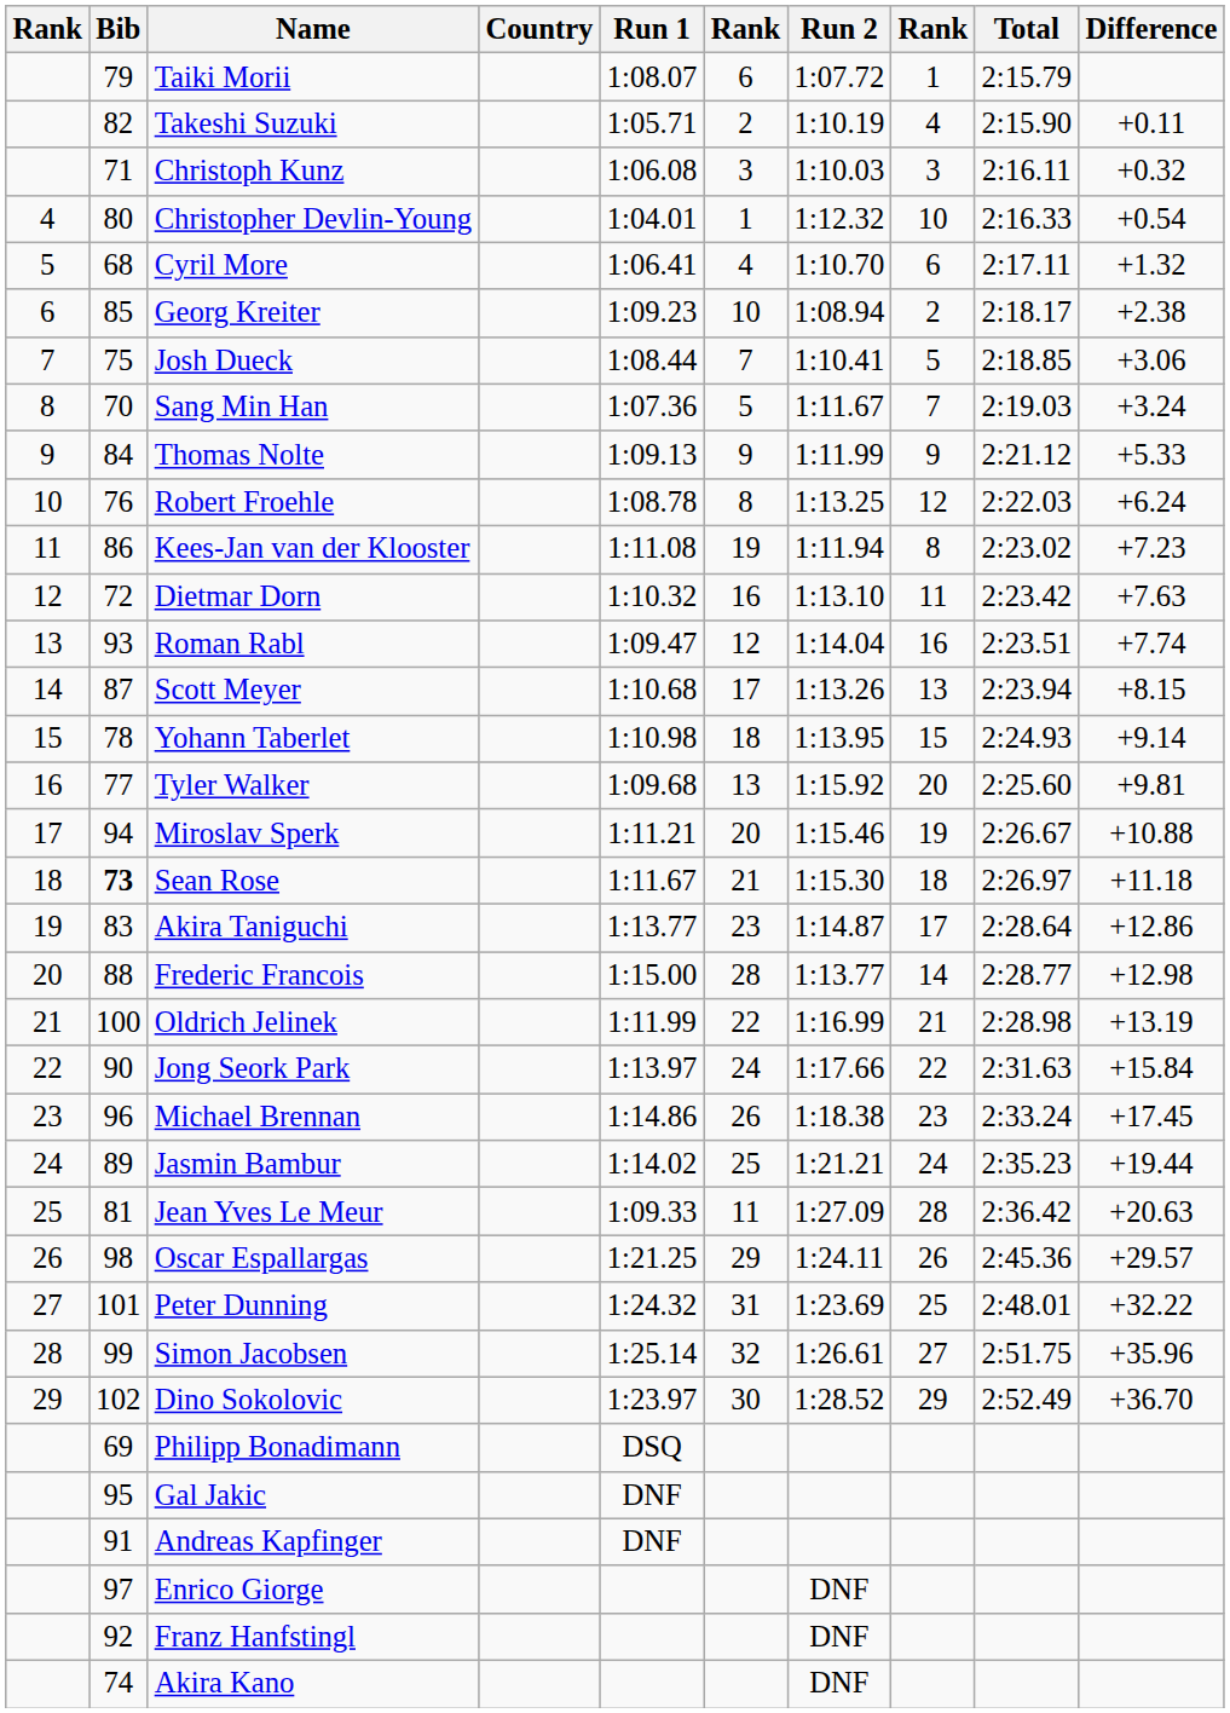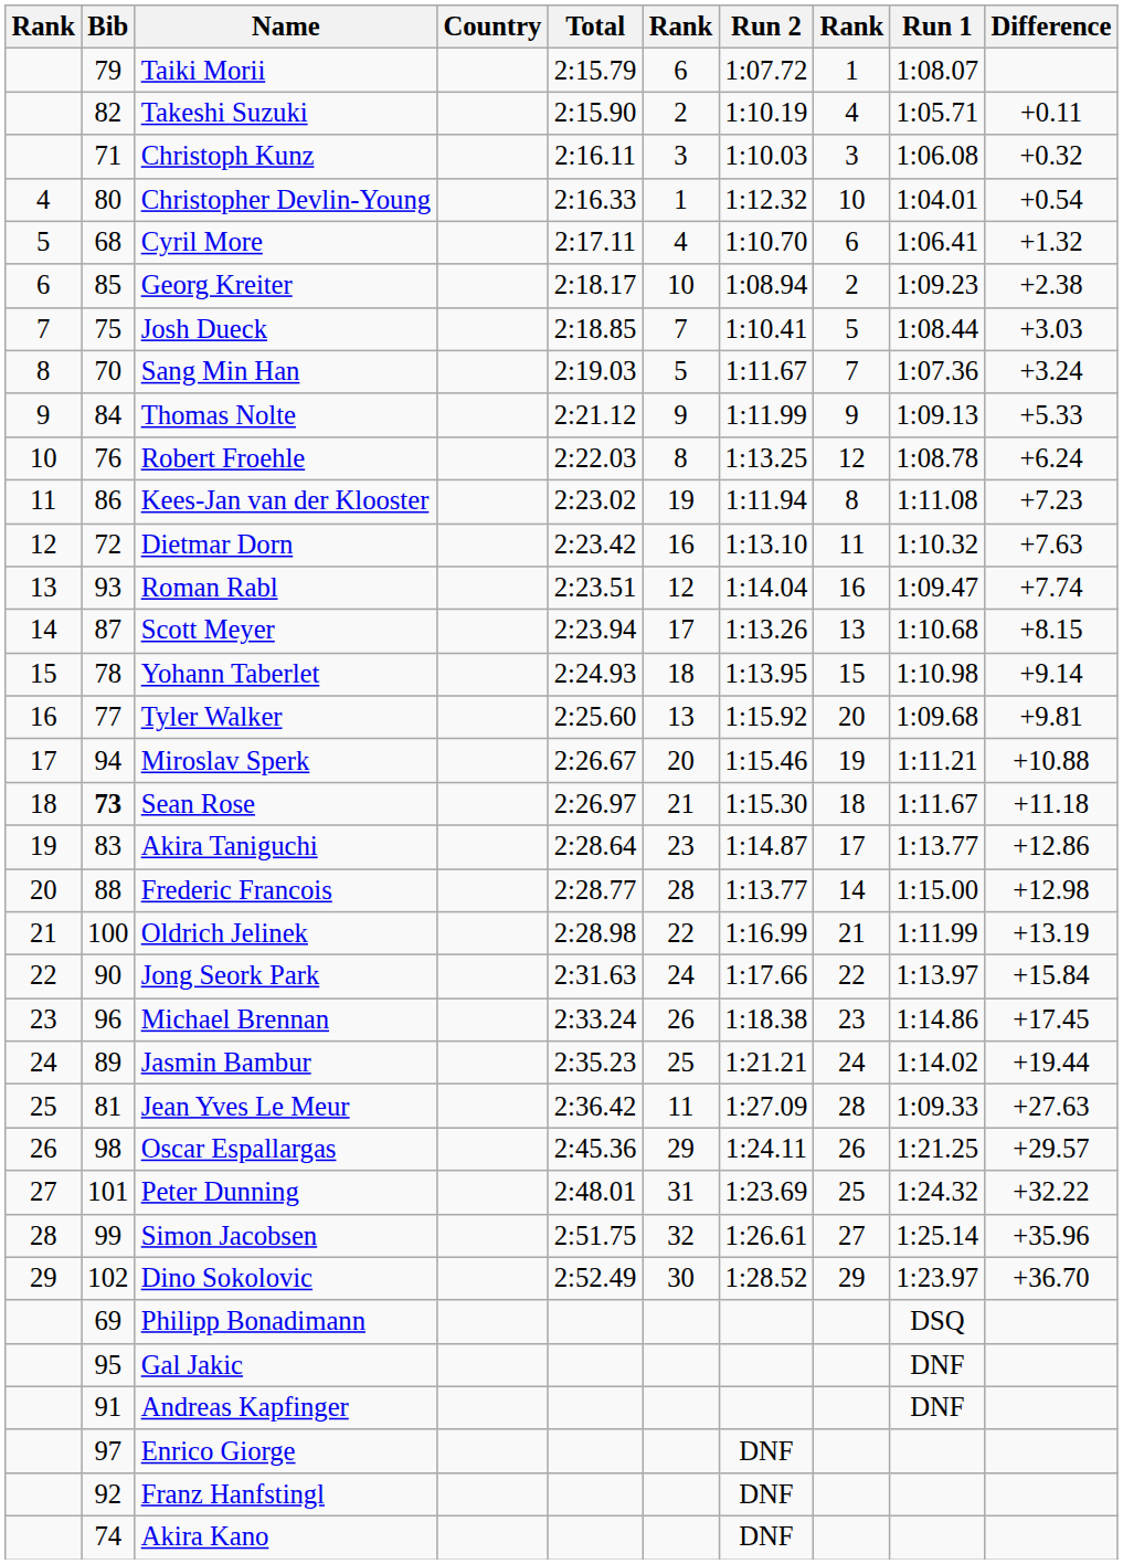 <table class="wikitable sortable" style="text-align:center">
 <tr>
 <th>Rank</th>
 <th>Bib</th>
 <th>Name</th>
 <th>Country</th>
-<th>Run 1</th>
+<th>Total</th>
 <th>Rank</th>
 <th>Run 2</th>
 <th>Rank</th>
-<th>Total</th>
+<th>Run 1</th>
 <th>Difference</th>
 </tr>
 <tr>
 <td></td>
 <td>79</td>
 <td align=left><a href='#'>Taiki Morii</a></td>
 <td align=left></td>
-<td>1:08.07</td>
+<td>2:15.79</td>
 <td>6</td>
 <td>1:07.72</td>
 <td>1</td>
-<td>2:15.79</td>
+<td>1:08.07</td>
 <td></td>
 </tr>
 <tr>
 <td></td>
 <td>82</td>
 <td align=left><a href='#'>Takeshi Suzuki</a></td>
 <td align=left></td>
-<td>1:05.71</td>
+<td>2:15.90</td>
 <td>2</td>
 <td>1:10.19</td>
 <td>4</td>
-<td>2:15.90</td>
+<td>1:05.71</td>
 <td>+0.11</td>
 </tr>
 <tr>
 <td></td>
 <td>71</td>
 <td align=left><a href='#'>Christoph Kunz</a></td>
 <td align=left></td>
-<td>1:06.08</td>
+<td>2:16.11</td>
 <td>3</td>
 <td>1:10.03</td>
 <td>3</td>
-<td>2:16.11</td>
+<td>1:06.08</td>
 <td>+0.32</td>
 </tr>
 <tr>
 <td>4</td>
 <td>80</td>
 <td align=left><a href='#'>Christopher Devlin-Young</a></td>
 <td align=left></td>
-<td>1:04.01</td>
+<td>2:16.33</td>
 <td>1</td>
 <td>1:12.32</td>
 <td>10</td>
-<td>2:16.33</td>
+<td>1:04.01</td>
 <td>+0.54</td>
 </tr>
 <tr>
 <td>5</td>
 <td>68</td>
 <td align=left><a href='#'>Cyril More</a></td>
 <td align=left></td>
-<td>1:06.41</td>
+<td>2:17.11</td>
 <td>4</td>
 <td>1:10.70</td>
 <td>6</td>
-<td>2:17.11</td>
+<td>1:06.41</td>
 <td>+1.32</td>
 </tr>
 <tr>
 <td>6</td>
 <td>85</td>
 <td align=left><a href='#'>Georg Kreiter</a></td>
 <td align=left></td>
-<td>1:09.23</td>
+<td>2:18.17</td>
 <td>10</td>
 <td>1:08.94</td>
 <td>2</td>
-<td>2:18.17</td>
+<td>1:09.23</td>
 <td>+2.38</td>
 </tr>
 <tr>
 <td>7</td>
 <td>75</td>
 <td align=left><a href='#'>Josh Dueck</a></td>
 <td align=left></td>
-<td>1:08.44</td>
+<td>2:18.85</td>
 <td>7</td>
 <td>1:10.41</td>
 <td>5</td>
-<td>2:18.85</td>
-<td>+3.06</td>
+<td>1:08.44</td>
+<td>+3.03</td>
 </tr>
 <tr>
 <td>8</td>
 <td>70</td>
 <td align=left><a href='#'>Sang Min Han</a></td>
 <td align=left></td>
-<td>1:07.36</td>
+<td>2:19.03</td>
 <td>5</td>
 <td>1:11.67</td>
 <td>7</td>
-<td>2:19.03</td>
+<td>1:07.36</td>
 <td>+3.24</td>
 </tr>
 <tr>
 <td>9</td>
 <td>84</td>
 <td align=left><a href='#'>Thomas Nolte</a></td>
 <td align=left></td>
-<td>1:09.13</td>
+<td>2:21.12</td>
 <td>9</td>
 <td>1:11.99</td>
 <td>9</td>
-<td>2:21.12</td>
+<td>1:09.13</td>
 <td>+5.33</td>
 </tr>
 <tr>
 <td>10</td>
 <td>76</td>
 <td align=left><a href='#'>Robert Froehle</a></td>
 <td align=left></td>
-<td>1:08.78</td>
+<td>2:22.03</td>
 <td>8</td>
 <td>1:13.25</td>
 <td>12</td>
-<td>2:22.03</td>
+<td>1:08.78</td>
 <td>+6.24</td>
 </tr>
 <tr>
 <td>11</td>
 <td>86</td>
 <td align=left><a href='#'>Kees-Jan van der Klooster</a></td>
 <td align=left></td>
-<td>1:11.08</td>
+<td>2:23.02</td>
 <td>19</td>
 <td>1:11.94</td>
 <td>8</td>
-<td>2:23.02</td>
+<td>1:11.08</td>
 <td>+7.23</td>
 </tr>
 <tr>
 <td>12</td>
 <td>72</td>
 <td align=left><a href='#'>Dietmar Dorn</a></td>
 <td align=left></td>
-<td>1:10.32</td>
+<td>2:23.42</td>
 <td>16</td>
 <td>1:13.10</td>
 <td>11</td>
-<td>2:23.42</td>
+<td>1:10.32</td>
 <td>+7.63</td>
 </tr>
 <tr>
 <td>13</td>
 <td>93</td>
 <td align=left><a href='#'>Roman Rabl</a></td>
 <td align=left></td>
-<td>1:09.47</td>
+<td>2:23.51</td>
 <td>12</td>
 <td>1:14.04</td>
 <td>16</td>
-<td>2:23.51</td>
+<td>1:09.47</td>
 <td>+7.74</td>
 </tr>
 <tr>
 <td>14</td>
 <td>87</td>
 <td align=left><a href='#'>Scott Meyer</a></td>
 <td align=left></td>
-<td>1:10.68</td>
+<td>2:23.94</td>
 <td>17</td>
 <td>1:13.26</td>
 <td>13</td>
-<td>2:23.94</td>
+<td>1:10.68</td>
 <td>+8.15</td>
 </tr>
 <tr>
 <td>15</td>
 <td>78</td>
 <td align=left><a href='#'>Yohann Taberlet</a></td>
 <td align=left></td>
-<td>1:10.98</td>
+<td>2:24.93</td>
 <td>18</td>
 <td>1:13.95</td>
 <td>15</td>
-<td>2:24.93</td>
+<td>1:10.98</td>
 <td>+9.14</td>
 </tr>
 <tr>
 <td>16</td>
 <td>77</td>
 <td align=left><a href='#'>Tyler Walker</a></td>
 <td align=left></td>
-<td>1:09.68</td>
+<td>2:25.60</td>
 <td>13</td>
 <td>1:15.92</td>
 <td>20</td>
-<td>2:25.60</td>
+<td>1:09.68</td>
 <td>+9.81</td>
 </tr>
 <tr>
 <td>17</td>
 <td>94</td>
 <td align=left><a href='#'>Miroslav Sperk</a></td>
 <td align=left></td>
-<td>1:11.21</td>
+<td>2:26.67</td>
 <td>20</td>
 <td>1:15.46</td>
 <td>19</td>
-<td>2:26.67</td>
+<td>1:11.21</td>
 <td>+10.88</td>
 </tr>
 <tr>
 <td>18</td>
 <td><strong>73</strong></td>
 <td align=left><a href='#'>Sean Rose</a></td>
 <td align=left></td>
-<td>1:11.67</td>
+<td>2:26.97</td>
 <td>21</td>
 <td>1:15.30</td>
 <td>18</td>
-<td>2:26.97</td>
+<td>1:11.67</td>
 <td>+11.18</td>
 </tr>
 <tr>
 <td>19</td>
 <td>83</td>
 <td align=left><a href='#'>Akira Taniguchi</a></td>
 <td align=left></td>
-<td>1:13.77</td>
+<td>2:28.64</td>
 <td>23</td>
 <td>1:14.87</td>
 <td>17</td>
-<td>2:28.64</td>
+<td>1:13.77</td>
 <td>+12.86</td>
 </tr>
 <tr>
 <td>20</td>
 <td>88</td>
 <td align=left><a href='#'>Frederic Francois</a></td>
 <td align=left></td>
-<td>1:15.00</td>
+<td>2:28.77</td>
 <td>28</td>
 <td>1:13.77</td>
 <td>14</td>
-<td>2:28.77</td>
+<td>1:15.00</td>
 <td>+12.98</td>
 </tr>
 <tr>
 <td>21</td>
 <td>100</td>
 <td align=left><a href='#'>Oldrich Jelinek</a></td>
 <td align=left></td>
-<td>1:11.99</td>
+<td>2:28.98</td>
 <td>22</td>
 <td>1:16.99</td>
 <td>21</td>
-<td>2:28.98</td>
+<td>1:11.99</td>
 <td>+13.19</td>
 </tr>
 <tr>
 <td>22</td>
 <td>90</td>
 <td align=left><a href='#'>Jong Seork Park</a></td>
 <td align=left></td>
-<td>1:13.97</td>
+<td>2:31.63</td>
 <td>24</td>
 <td>1:17.66</td>
 <td>22</td>
-<td>2:31.63</td>
+<td>1:13.97</td>
 <td>+15.84</td>
 </tr>
 <tr>
 <td>23</td>
 <td>96</td>
 <td align=left><a href='#'>Michael Brennan</a></td>
 <td align=left></td>
-<td>1:14.86</td>
+<td>2:33.24</td>
 <td>26</td>
 <td>1:18.38</td>
 <td>23</td>
-<td>2:33.24</td>
+<td>1:14.86</td>
 <td>+17.45</td>
 </tr>
 <tr>
 <td>24</td>
 <td>89</td>
 <td align=left><a href='#'>Jasmin Bambur</a></td>
 <td align=left></td>
-<td>1:14.02</td>
+<td>2:35.23</td>
 <td>25</td>
 <td>1:21.21</td>
 <td>24</td>
-<td>2:35.23</td>
+<td>1:14.02</td>
 <td>+19.44</td>
 </tr>
 <tr>
 <td>25</td>
 <td>81</td>
 <td align=left><a href='#'>Jean Yves Le Meur</a></td>
 <td align=left></td>
-<td>1:09.33</td>
+<td>2:36.42</td>
 <td>11</td>
 <td>1:27.09</td>
 <td>28</td>
-<td>2:36.42</td>
-<td>+20.63</td>
+<td>1:09.33</td>
+<td>+27.63</td>
 </tr>
 <tr>
 <td>26</td>
 <td>98</td>
 <td align=left><a href='#'>Oscar Espallargas</a></td>
 <td align=left></td>
-<td>1:21.25</td>
+<td>2:45.36</td>
 <td>29</td>
 <td>1:24.11</td>
 <td>26</td>
-<td>2:45.36</td>
+<td>1:21.25</td>
 <td>+29.57</td>
 </tr>
 <tr>
 <td>27</td>
 <td>101</td>
 <td align=left><a href='#'>Peter Dunning</a></td>
 <td align=left></td>
-<td>1:24.32</td>
+<td>2:48.01</td>
 <td>31</td>
 <td>1:23.69</td>
 <td>25</td>
-<td>2:48.01</td>
+<td>1:24.32</td>
 <td>+32.22</td>
 </tr>
 <tr>
 <td>28</td>
 <td>99</td>
 <td align=left><a href='#'>Simon Jacobsen</a></td>
 <td align=left></td>
-<td>1:25.14</td>
+<td>2:51.75</td>
 <td>32</td>
 <td>1:26.61</td>
 <td>27</td>
-<td>2:51.75</td>
+<td>1:25.14</td>
 <td>+35.96</td>
 </tr>
 <tr>
 <td>29</td>
 <td>102</td>
 <td align=left><a href='#'>Dino Sokolovic</a></td>
 <td align=left></td>
-<td>1:23.97</td>
+<td>2:52.49</td>
 <td>30</td>
 <td>1:28.52</td>
 <td>29</td>
-<td>2:52.49</td>
+<td>1:23.97</td>
 <td>+36.70</td>
 </tr>
 <tr>
 <td></td>
 <td>69</td>
 <td align=left><a href='#'>Philipp Bonadimann</a></td>
 <td align=left></td>
-<td>DSQ</td>
 <td></td>
 <td></td>
 <td></td>
 <td></td>
+<td>DSQ</td>
 <td></td>
 </tr>
 <tr>
 <td></td>
 <td>95</td>
 <td align=left><a href='#'>Gal Jakic</a></td>
 <td align=left></td>
-<td>DNF</td>
 <td></td>
 <td></td>
 <td></td>
 <td></td>
+<td>DNF</td>
 <td></td>
 </tr>
 <tr>
 <td></td>
 <td>91</td>
 <td align=left><a href='#'>Andreas Kapfinger</a></td>
 <td align=left></td>
-<td>DNF</td>
 <td></td>
 <td></td>
 <td></td>
 <td></td>
+<td>DNF</td>
 <td></td>
 </tr>
 <tr>
 <td></td>
 <td>97</td>
 <td align=left><a href='#'>Enrico Giorge</a></td>
 <td align=left></td>
 <td></td>
 <td></td>
 <td>DNF</td>
 <td></td>
 <td></td>
 <td></td>
 </tr>
 <tr>
 <td></td>
 <td>92</td>
 <td align=left><a href='#'>Franz Hanfstingl</a></td>
 <td align=left></td>
 <td></td>
 <td></td>
 <td>DNF</td>
 <td></td>
 <td></td>
 <td></td>
 </tr>
 <tr>
 <td></td>
 <td>74</td>
 <td align=left><a href='#'>Akira Kano</a></td>
 <td align=left></td>
 <td></td>
 <td></td>
 <td>DNF</td>
 <td></td>
 <td></td>
 <td></td>
 </tr>
 </table>
